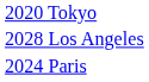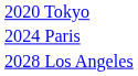 <table>
 <tr>
 <td><a href='#'>2020 Tokyo</a><br></td>
+<td></td>
+<td></td>
+<td></td>
+</tr>
+<tr>
+<td><a href='#'>2024 Paris</a> <br></td>
 <td></td>
 <td></td>
 <td></td>
 </tr>
 <tr>
 <td><a href='#'>2028 Los Angeles</a><br></td>
 <td></td>
 <td></td>
 <td></td>
 </tr>
 <tr>
-<td><a href='#'>2024 Paris</a> <br></td>
-<td></td>
-<td></td>
-<td></td>
-</tr>
-<tr>
 </tr>
 </table>
